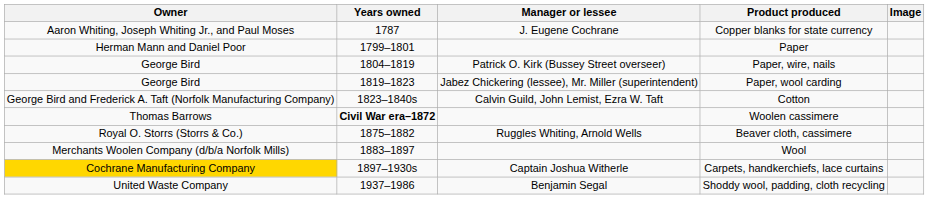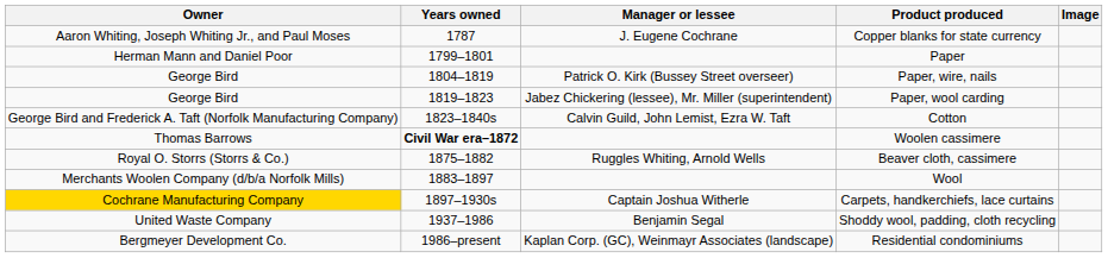 <table class="wikitable" style="text-align:center">
 <tr>
 <th>Owner</th>
 <th>Years owned</th>
 <th>Manager or lessee</th>
 <th>Product produced</th>
 <th>Image</th>
 </tr>
 <tr>
 <td>Aaron Whiting, Joseph Whiting Jr., and Paul Moses</td>
 <td>1787</td>
 <td>J. Eugene Cochrane</td>
 <td>Copper blanks for state currency</td>
 <td></td>
 </tr>
 <tr>
 <td>Herman Mann and Daniel Poor</td>
 <td>1799–1801</td>
 <td></td>
 <td>Paper</td>
 <td></td>
 </tr>
 <tr>
 <td>George Bird</td>
 <td>1804–1819</td>
 <td>Patrick O. Kirk (Bussey Street overseer)</td>
 <td>Paper, wire, nails</td>
 <td></td>
 </tr>
 <tr>
 <td>George Bird</td>
 <td>1819–1823</td>
 <td>Jabez Chickering (lessee), Mr. Miller (superintendent)</td>
 <td>Paper, wool carding</td>
 <td></td>
 </tr>
 <tr>
 <td>George Bird and Frederick A. Taft (Norfolk Manufacturing Company)</td>
 <td>1823–1840s</td>
 <td>Calvin Guild, John Lemist, Ezra W. Taft</td>
 <td>Cotton</td>
 <td></td>
 </tr>
 <tr>
 <td>Thomas Barrows</td>
 <td><strong>Civil War era–1872</strong></td>
 <td></td>
 <td>Woolen cassimere</td>
 <td></td>
 </tr>
 <tr>
 <td>Royal O. Storrs (Storrs & Co.)</td>
 <td>1875–1882</td>
 <td>Ruggles Whiting, Arnold Wells</td>
 <td>Beaver cloth, cassimere</td>
 <td></td>
 </tr>
 <tr>
 <td>Merchants Woolen Company (d/b/a Norfolk Mills)</td>
 <td>1883–1897</td>
 <td></td>
 <td>Wool</td>
 <td></td>
 </tr>
 <tr>
 <td style="background: gold;">Cochrane Manufacturing Company</td>
 <td>1897–1930s</td>
 <td>Captain Joshua Witherle</td>
 <td>Carpets, handkerchiefs, lace curtains</td>
 <td></td>
 </tr>
 <tr>
 <td>United Waste Company</td>
 <td>1937–1986</td>
 <td>Benjamin Segal</td>
 <td>Shoddy wool, padding, cloth recycling</td>
 <td></td>
 </tr>
+<tr>
+<td>Bergmeyer Development Co.</td>
+<td>1986–present</td>
+<td>Kaplan Corp. (GC), Weinmayr Associates (landscape)</td>
+<td>Residential condominiums</td>
+<td></td>
+</tr>
 </table>
